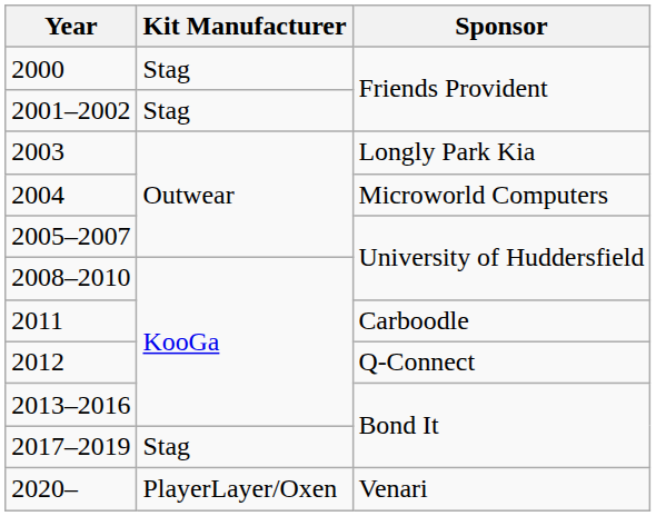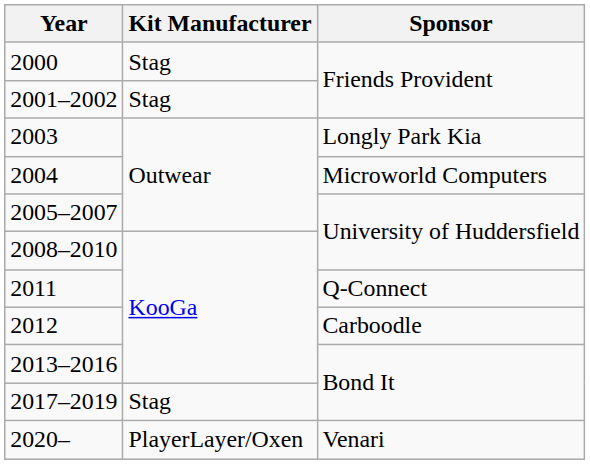 <table class="wikitable">
 <tr>
 <th>Year</th>
 <th>Kit Manufacturer</th>
 <th>Sponsor</th>
 </tr>
 <tr>
 <td>2000</td>
 <td>Stag</td>
 <td rowspan=2>Friends Provident</td>
 </tr>
 <tr>
 <td>2001–2002</td>
 <td>Stag</td>
 </tr>
 <tr>
 <td>2003</td>
 <td rowspan=3>Outwear</td>
 <td>Longly Park Kia</td>
 </tr>
 <tr>
 <td>2004</td>
 <td>Microworld Computers</td>
 </tr>
 <tr>
 <td>2005–2007</td>
 <td rowspan=2>University of Huddersfield</td>
 </tr>
 <tr>
 <td>2008–2010</td>
 <td rowspan=4><a href='#'>KooGa</a></td>
 </tr>
 <tr>
 <td>2011</td>
-<td>Carboodle</td>
+<td>Q-Connect</td>
 </tr>
 <tr>
 <td>2012</td>
-<td>Q-Connect</td>
+<td>Carboodle</td>
 </tr>
 <tr>
 <td>2013–2016</td>
 <td rowspan=2>Bond It</td>
 </tr>
 <tr>
 <td>2017–2019</td>
 <td>Stag</td>
 </tr>
 <tr>
 <td>2020–</td>
 <td rowspan=1>PlayerLayer/Oxen</td>
 <td>Venari</td>
 </tr>
 </table>
